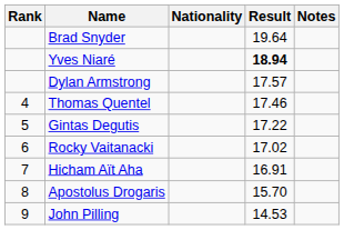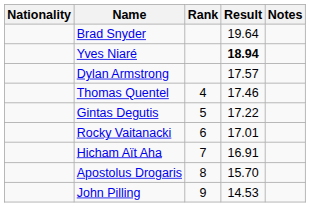 <table class="wikitable sortable" style="text-align:center;font-size:95%">
 <tr>
+<th>Nationality</th>
+<th>Name</th>
 <th>Rank</th>
-<th>Name</th>
-<th>Nationality</th>
 <th>Result</th>
 <th>Notes</th>
 </tr>
 <tr>
+<td align=left></td>
+<td align=left><a href='#'>Brad Snyder</a></td>
 <td></td>
-<td align=left><a href='#'>Brad Snyder</a></td>
-<td align=left></td>
 <td>19.64</td>
 <td></td>
 </tr>
 <tr>
+<td align=left></td>
+<td align=left><a href='#'>Yves Niaré</a></td>
 <td></td>
-<td align=left><a href='#'>Yves Niaré</a></td>
-<td align=left></td>
 <td><strong>18.94</strong></td>
 <td></td>
 </tr>
 <tr>
+<td align=left></td>
+<td align=left><a href='#'>Dylan Armstrong</a></td>
 <td></td>
-<td align=left><a href='#'>Dylan Armstrong</a></td>
-<td align=left></td>
 <td>17.57</td>
 <td></td>
 </tr>
 <tr>
+<td align=left></td>
+<td align=left><a href='#'>Thomas Quentel</a></td>
 <td>4</td>
-<td align=left><a href='#'>Thomas Quentel</a></td>
-<td align=left></td>
 <td>17.46</td>
 <td></td>
 </tr>
 <tr>
+<td align=left></td>
+<td align=left><a href='#'>Gintas Degutis</a></td>
 <td>5</td>
-<td align=left><a href='#'>Gintas Degutis</a></td>
-<td align=left></td>
 <td>17.22</td>
 <td></td>
 </tr>
 <tr>
+<td align=left></td>
+<td align=left><a href='#'>Rocky Vaitanacki</a></td>
 <td>6</td>
-<td align=left><a href='#'>Rocky Vaitanacki</a></td>
-<td align=left></td>
-<td>17.02</td>
+<td>17.01</td>
 <td></td>
 </tr>
 <tr>
+<td align=left></td>
+<td align=left><a href='#'>Hicham Aït Aha</a></td>
 <td>7</td>
-<td align=left><a href='#'>Hicham Aït Aha</a></td>
-<td align=left></td>
 <td>16.91</td>
 <td></td>
 </tr>
 <tr>
+<td align=left></td>
+<td align=left><a href='#'>Apostolus Drogaris</a></td>
 <td>8</td>
-<td align=left><a href='#'>Apostolus Drogaris</a></td>
-<td align=left></td>
 <td>15.70</td>
 <td></td>
 </tr>
 <tr>
+<td align=left></td>
+<td align=left><a href='#'>John Pilling</a></td>
 <td>9</td>
-<td align=left><a href='#'>John Pilling</a></td>
-<td align=left></td>
 <td>14.53</td>
 <td></td>
 </tr>
 </table>
